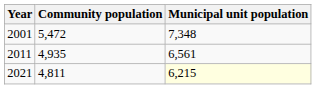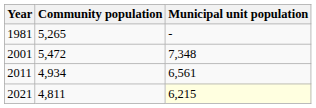 <table class=wikitable>
 <tr>
 <th>Year</th>
 <th>Community population</th>
 <th>Municipal unit population</th>
+</tr>
+<tr>
+<td>1981</td>
+<td>5,265</td>
+<td>-</td>
 </tr>
 <tr>
 <td>2001</td>
 <td>5,472</td>
 <td>7,348</td>
 </tr>
 <tr>
 <td>2011</td>
-<td>4,935</td>
+<td>4,934</td>
 <td>6,561</td>
 </tr>
 <tr>
 <td>2021</td>
 <td>4,811</td>
 <td style="background: lightyellow;">6,215</td>
 </tr>
 </table>
